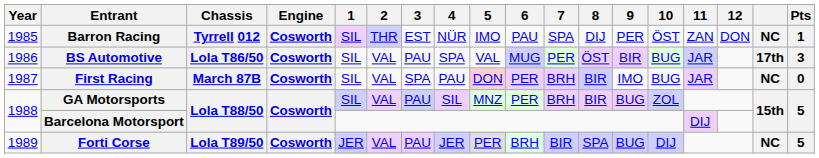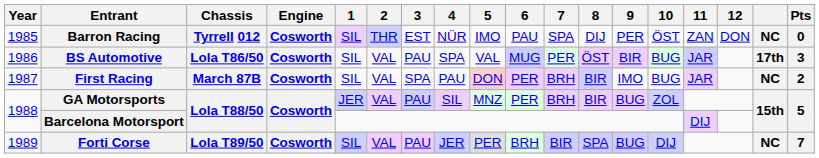 <table class="wikitable" style="text-align:center; font-size:85%">
 <tr>
 <th>Year</th>
 <th>Entrant</th>
 <th>Chassis</th>
 <th>Engine</th>
 <th>1</th>
 <th>2</th>
 <th>3</th>
 <th>4</th>
 <th>5</th>
 <th>6</th>
 <th>7</th>
 <th>8</th>
 <th>9</th>
 <th>10</th>
 <th>11</th>
 <th>12</th>
 <th></th>
 <th>Pts</th>
 </tr>
 <tr>
 <td><a href='#'>1985</a></td>
 <th nowrap>Barron Racing</th>
 <th nowrap><a href='#'>Tyrrell</a> <a href='#'>012</a></th>
 <th nowrap><a href='#'>Cosworth</a></th>
 <td style="background:#EFCFFF;"><a href='#'>SIL</a><br></td>
 <td style="background:#CFCFFF;"><a href='#'>THR</a><br></td>
 <td><a href='#'>EST</a></td>
 <td><a href='#'>NÜR</a></td>
 <td><a href='#'>IMO</a></td>
 <td><a href='#'>PAU</a></td>
 <td><a href='#'>SPA</a></td>
 <td><a href='#'>DIJ</a></td>
 <td><a href='#'>PER</a></td>
 <td><a href='#'>ÖST</a></td>
 <td><a href='#'>ZAN</a></td>
 <td><a href='#'>DON</a></td>
 <th>NC</th>
-<th>1</th>
+<th>0</th>
 </tr>
 <tr>
 <td><a href='#'>1986</a></td>
 <th nowrap><a href='#'>BS Automotive</a></th>
 <th nowrap><a href='#'>Lola T86/50</a></th>
 <th nowrap><a href='#'>Cosworth</a></th>
 <td><a href='#'>SIL</a></td>
 <td><a href='#'>VAL</a></td>
 <td><a href='#'>PAU</a></td>
 <td><a href='#'>SPA</a></td>
 <td><a href='#'>VAL</a></td>
 <td style="background:#CFCFFF;"><a href='#'>MUG</a><br></td>
 <td style="background:#DFFFDF;"><a href='#'>PER</a><br></td>
 <td style="background:#EFCFFF;"><a href='#'>ÖST</a><br></td>
 <td style="background:#EFCFFF;"><a href='#'>BIR</a><br></td>
 <td style="background:#DFFFDF;"><a href='#'>BUG</a><br></td>
 <td style="background:#CFCFFF;"><a href='#'>JAR</a><br></td>
 <td></td>
 <th>17th</th>
 <th>3</th>
 </tr>
 <tr>
 <td><a href='#'>1987</a></td>
 <th nowrap><a href='#'>First Racing</a></th>
 <th nowrap><a href='#'>March 87B</a></th>
 <th nowrap><a href='#'>Cosworth</a></th>
 <td><a href='#'>SIL</a></td>
 <td><a href='#'>VAL</a></td>
 <td><a href='#'>SPA</a></td>
 <td><a href='#'>PAU</a></td>
 <td style="background:#FFCFCF;"><a href='#'>DON</a><br></td>
 <td style="background:#EFCFFF;"><a href='#'>PER</a><br></td>
 <td style="background:#EFCFFF;"><a href='#'>BRH</a><br></td>
 <td style="background:#CFCFFF;"><a href='#'>BIR</a><br></td>
 <td><a href='#'>IMO</a></td>
 <td><a href='#'>BUG</a></td>
 <td style="background:#EFCFFF;"><a href='#'>JAR</a><br></td>
 <td></td>
 <th>NC</th>
-<th>0</th>
+<th>2</th>
 </tr>
 <tr>
 <td rowspan=2><a href='#'>1988</a></td>
 <th nowrap>GA Motorsports</th>
 <th rowspan=2 nowrap><a href='#'>Lola T88/50</a></th>
 <th rowspan=2 nowrap><a href='#'>Cosworth</a></th>
-<td style="background:#CFCFFF;"><a href='#'>SIL</a><br></td>
+<td style="background:#CFCFFF;"><a href='#'>JER</a><br></td>
 <td style="background:#EFCFFF;"><a href='#'>VAL</a><br></td>
 <td style="background:#CFCFFF;"><a href='#'>PAU</a><br></td>
 <td style="background:#EFCFFF;"><a href='#'>SIL</a><br></td>
 <td style="background:#DFFFDF;"><a href='#'>MNZ</a><br></td>
 <td style="background:#DFFFDF;"><a href='#'>PER</a><br></td>
 <td style="background:#EFCFFF;"><a href='#'>BRH</a><br></td>
 <td style="background:#EFCFFF;"><a href='#'>BIR</a><br></td>
 <td style="background:#EFCFFF;"><a href='#'>BUG</a><br></td>
 <td style="background:#CFCFFF;"><a href='#'>ZOL</a><br></td>
 <td colspan=2></td>
 <th rowspan=2>15th</th>
 <th rowspan=2>5</th>
 </tr>
 <tr>
 <th nowrap>Barcelona Motorsport</th>
 <td colspan=10></td>
 <td style="background:#EFCFFF;"><a href='#'>DIJ</a><br></td>
 <td></td>
 </tr>
 <tr>
 <td><a href='#'>1989</a></td>
 <th nowrap><a href='#'>Forti Corse</a></th>
 <th nowrap><a href='#'>Lola T89/50</a></th>
 <th><a href='#'>Cosworth</a></th>
-<td style="background:#CFCFFF;"><a href='#'>JER</a><br></td>
+<td style="background:#CFCFFF;"><a href='#'>SIL</a><br></td>
 <td style="background:#EFCFFF;"><a href='#'>VAL</a><br></td>
 <td style="background:#EFCFFF;"><a href='#'>PAU</a><br></td>
 <td style="background:#CFCFFF;"><a href='#'>JER</a><br></td>
 <td style="background:#DFDFDF;"><a href='#'>PER</a><br></td>
 <td style="background:#DFFFDF;"><a href='#'>BRH</a><br></td>
 <td style="background:#CFCFFF;"><a href='#'>BIR</a><br></td>
 <td style="background:#CFCFFF;"><a href='#'>SPA</a><br></td>
 <td style="background:#CFCFFF;"><a href='#'>BUG</a><br></td>
 <td style="background:#CFCFFF;"><a href='#'>DIJ</a><br></td>
 <td colspan=2></td>
 <th>NC</th>
-<th>5</th>
+<th>7</th>
 </tr>
 </table>
